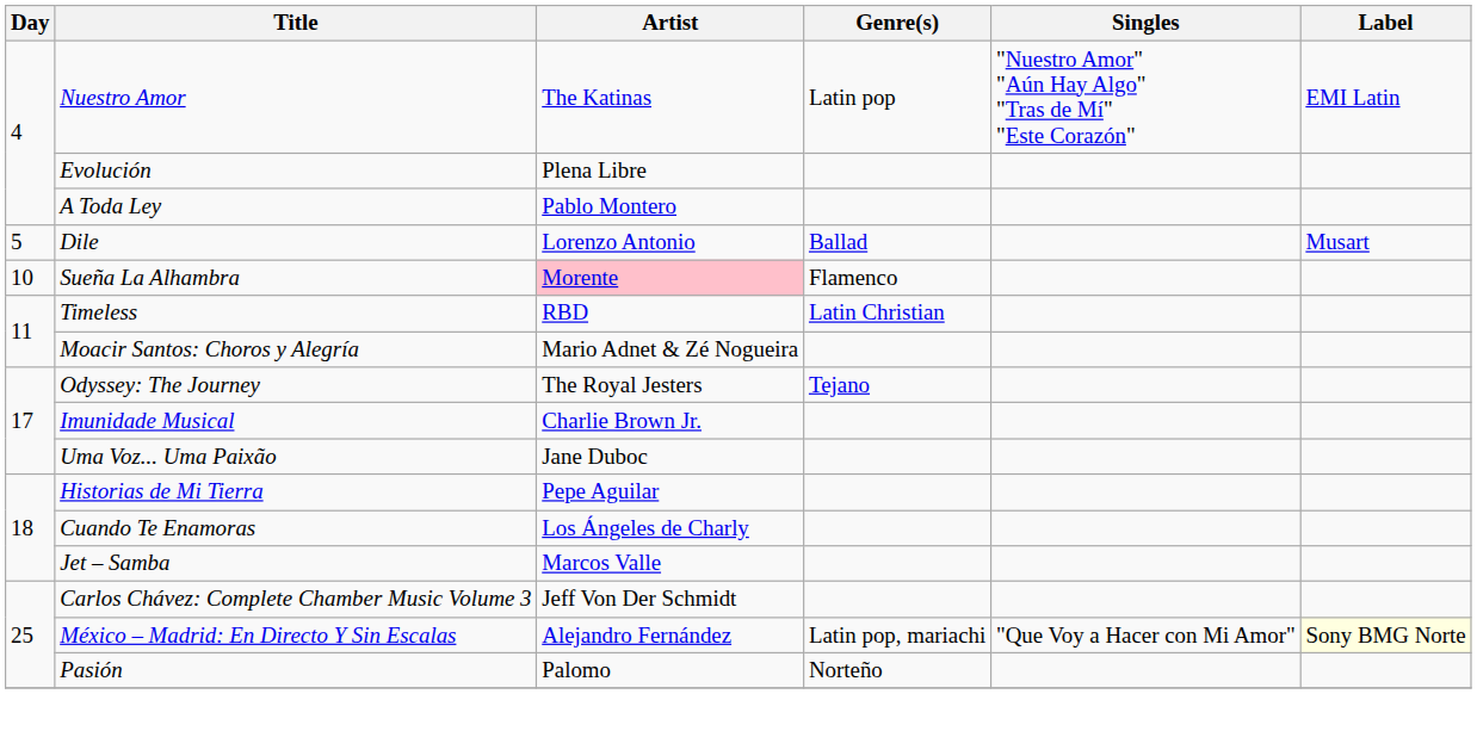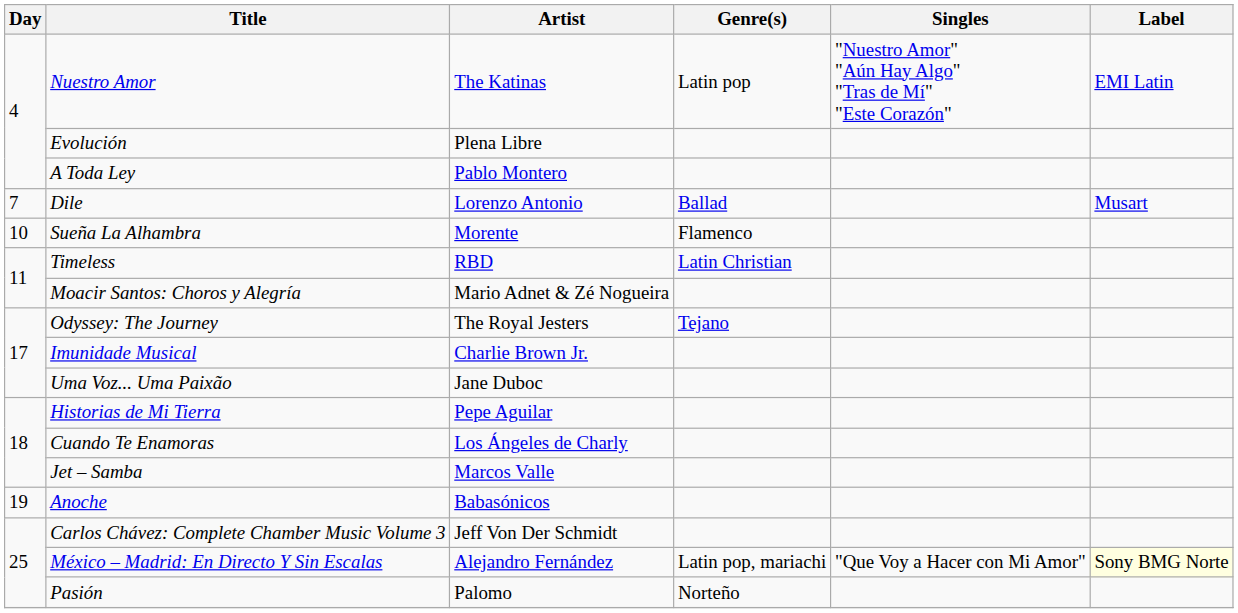 <table class="wikitable sortable" style="text-align: left;">
 <tr>
 <th>Day</th>
 <th>Title</th>
 <th>Artist</th>
 <th>Genre(s)</th>
 <th>Singles</th>
 <th>Label</th>
 </tr>
 <tr>
 <td rowspan="3">4</td>
 <td><em><a href='#'>Nuestro Amor</a></em></td>
 <td><a href='#'>The Katinas</a></td>
 <td>Latin pop</td>
 <td>"<a href='#'>Nuestro Amor</a>"<br>"<a href='#'>Aún Hay Algo</a>"<br>"<a href='#'>Tras de Mí</a>"<br>"<a href='#'>Este Corazón</a>"</td>
 <td><a href='#'>EMI Latin</a></td>
 </tr>
 <tr>
 <td><em>Evolución</em></td>
 <td>Plena Libre</td>
 <td></td>
 <td></td>
 <td></td>
 </tr>
 <tr>
 <td><em>A Toda Ley</em></td>
 <td><a href='#'>Pablo Montero</a></td>
 <td></td>
 <td></td>
 <td></td>
 </tr>
 <tr>
-<td>5</td>
+<td>7</td>
 <td><em>Dile</em></td>
 <td><a href='#'>Lorenzo Antonio</a></td>
 <td><a href='#'>Ballad</a></td>
 <td></td>
 <td><a href='#'>Musart</a></td>
 </tr>
 <tr>
 <td>10</td>
 <td><em>Sueña La Alhambra</em></td>
-<td style="background: pink;"><a href='#'>Morente</a></td>
+<td><a href='#'>Morente</a></td>
 <td>Flamenco</td>
 <td></td>
 <td></td>
 </tr>
 <tr>
 <td rowspan="2">11</td>
 <td><em>Timeless</em></td>
 <td><a href='#'>RBD</a></td>
 <td><a href='#'>Latin Christian</a></td>
 <td></td>
 <td></td>
 </tr>
 <tr>
 <td><em>Moacir Santos: Choros y Alegría</em></td>
 <td>Mario Adnet & Zé Nogueira</td>
 <td></td>
 <td></td>
 <td></td>
 </tr>
 <tr>
 <td rowspan="3">17</td>
 <td><em>Odyssey: The Journey</em></td>
 <td>The Royal Jesters</td>
 <td><a href='#'>Tejano</a></td>
 <td></td>
 <td></td>
 </tr>
 <tr>
 <td><em><a href='#'>Imunidade Musical</a></em></td>
 <td><a href='#'>Charlie Brown Jr.</a></td>
 <td></td>
 <td></td>
 <td></td>
 </tr>
 <tr>
 <td><em>Uma Voz... Uma Paixão</em></td>
 <td>Jane Duboc</td>
 <td></td>
 <td></td>
 <td></td>
 </tr>
 <tr>
 <td rowspan="3">18</td>
 <td><em><a href='#'>Historias de Mi Tierra</a></em></td>
 <td><a href='#'>Pepe Aguilar</a></td>
 <td></td>
 <td></td>
 <td></td>
 </tr>
 <tr>
 <td><em>Cuando Te Enamoras</em></td>
 <td><a href='#'>Los Ángeles de Charly</a></td>
 <td></td>
 <td></td>
 <td></td>
 </tr>
 <tr>
 <td><em>Jet – Samba</em></td>
 <td><a href='#'>Marcos Valle</a></td>
 <td></td>
 <td></td>
 <td></td>
 </tr>
 <tr>
+<td>19</td>
+<td><em><a href='#'>Anoche</a></em></td>
+<td><a href='#'>Babasónicos</a></td>
+<td></td>
+<td></td>
+<td></td>
+</tr>
+<tr>
 <td rowspan="3">25</td>
 <td><em>Carlos Chávez: Complete Chamber Music Volume 3</em></td>
 <td>Jeff Von Der Schmidt</td>
 <td></td>
 <td></td>
 <td></td>
 </tr>
 <tr>
 <td><em><a href='#'>México – Madrid: En Directo Y Sin Escalas</a></em></td>
 <td><a href='#'>Alejandro Fernández</a></td>
 <td>Latin pop, mariachi</td>
 <td>"Que Voy a Hacer con Mi Amor"</td>
 <td style="background: lightyellow;">Sony BMG Norte</td>
 </tr>
 <tr>
 <td><em>Pasión</em></td>
 <td>Palomo</td>
 <td>Norteño</td>
 <td></td>
 <td></td>
 </tr>
 <tr>
 </tr>
 </table>
